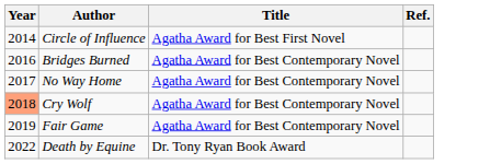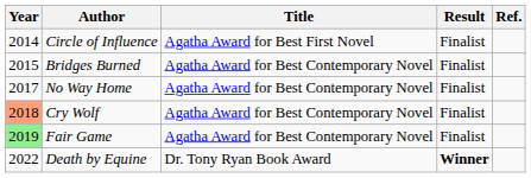 <table class="wikitable">
 <tr>
 <th>Year</th>
 <th>Author</th>
 <th>Title</th>
+<th>Result</th>
 <th>Ref.</th>
 </tr>
 <tr>
 <td>2014</td>
 <td><em>Circle of Influence</em></td>
 <td><a href='#'>Agatha Award</a> for Best First Novel</td>
+<td>Finalist</td>
 <td></td>
 </tr>
 <tr>
-<td>2016</td>
+<td>2015</td>
 <td><em>Bridges Burned</em></td>
 <td><a href='#'>Agatha Award</a> for Best Contemporary Novel</td>
+<td>Finalist</td>
 <td></td>
 </tr>
 <tr>
 <td>2017</td>
 <td><em>No Way Home</em></td>
 <td><a href='#'>Agatha Award</a> for Best Contemporary Novel</td>
+<td>Finalist</td>
 <td></td>
 </tr>
 <tr>
 <td style="background: lightsalmon;">2018</td>
 <td><em>Cry Wolf</em></td>
 <td><a href='#'>Agatha Award</a> for Best Contemporary Novel</td>
+<td>Finalist</td>
 <td></td>
 </tr>
 <tr>
-<td>2019</td>
+<td style="background: lightgreen;">2019</td>
 <td><em>Fair Game</em></td>
 <td><a href='#'>Agatha Award</a> for Best Contemporary Novel</td>
+<td>Finalist</td>
 <td></td>
 </tr>
 <tr>
 <td>2022</td>
 <td><em>Death by Equine</em></td>
 <td>Dr. Tony Ryan Book Award</td>
+<td><strong>Winner</strong></td>
 <td></td>
 </tr>
 </table>
